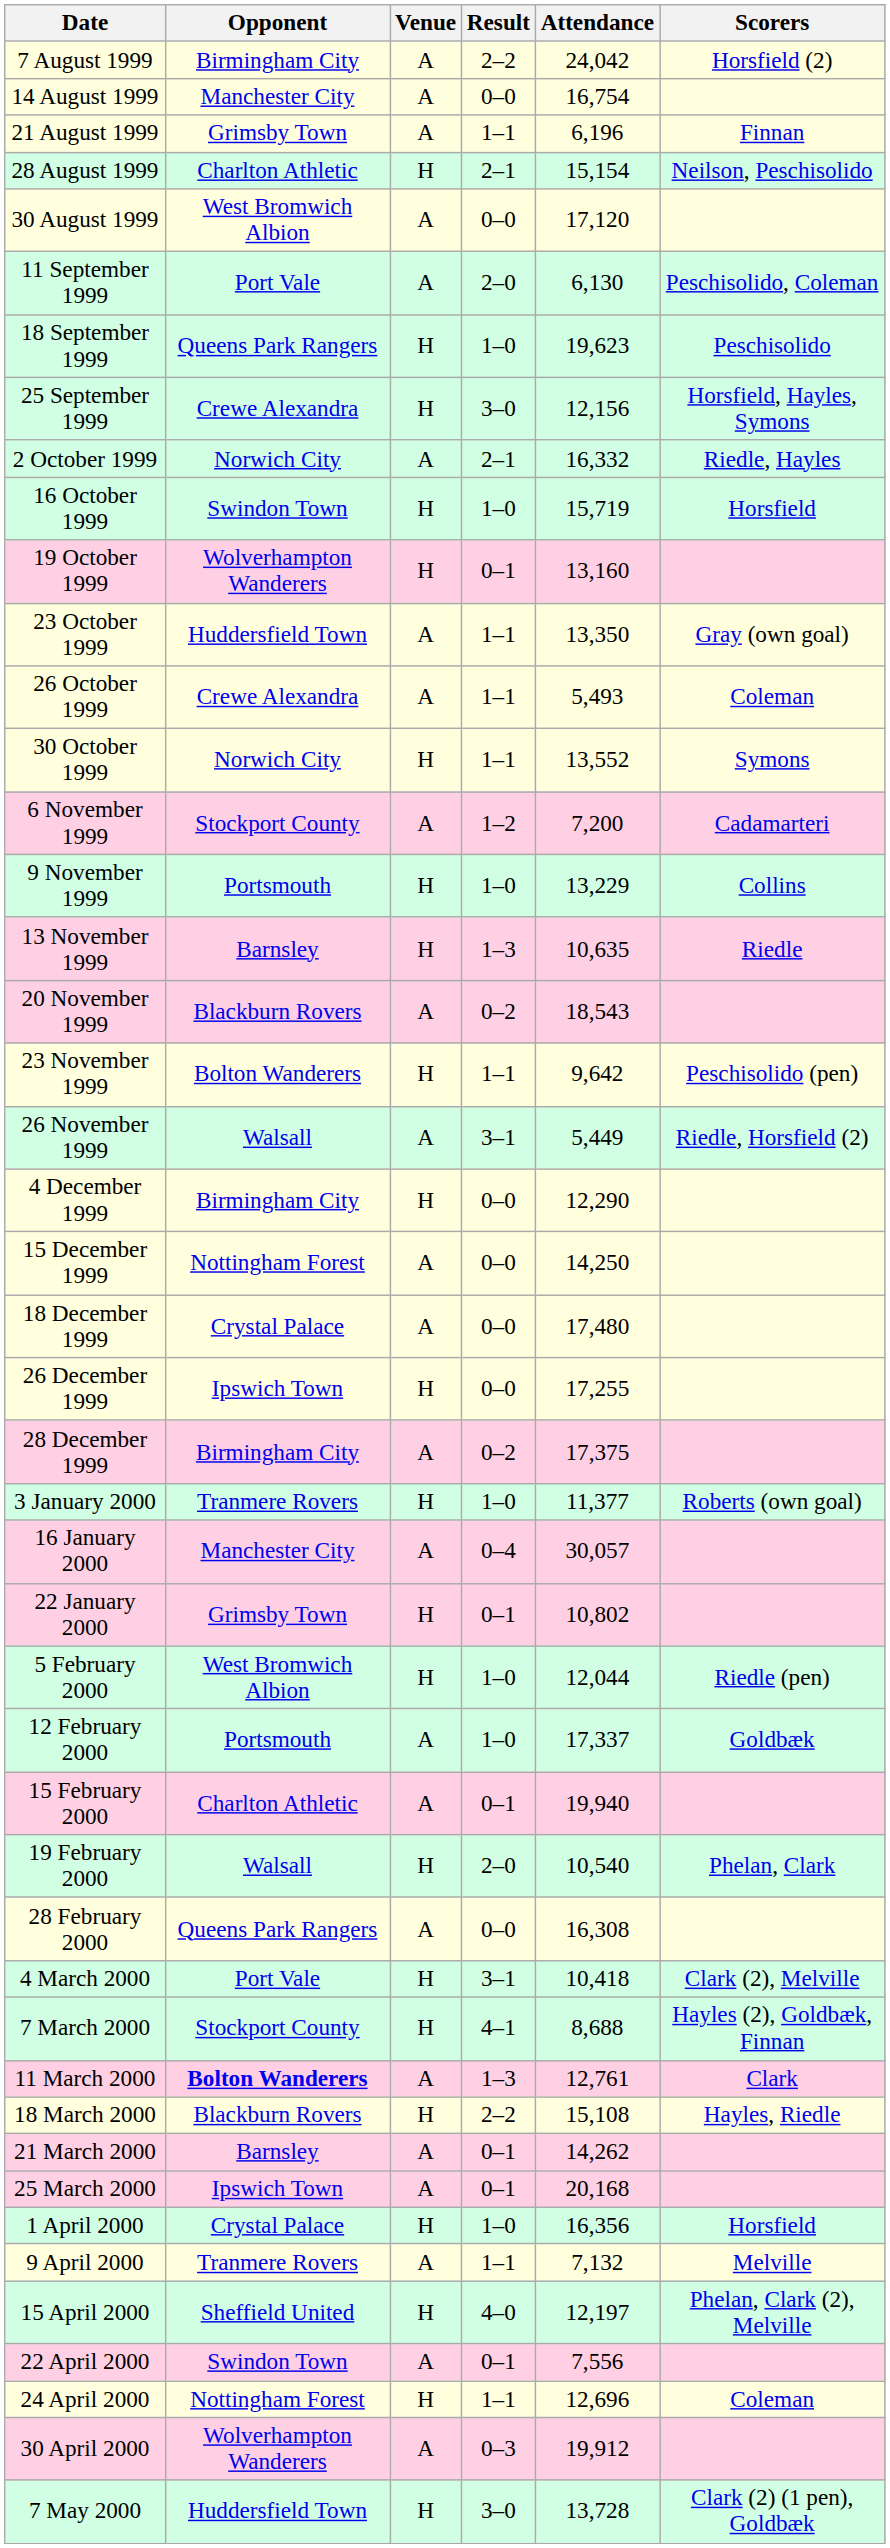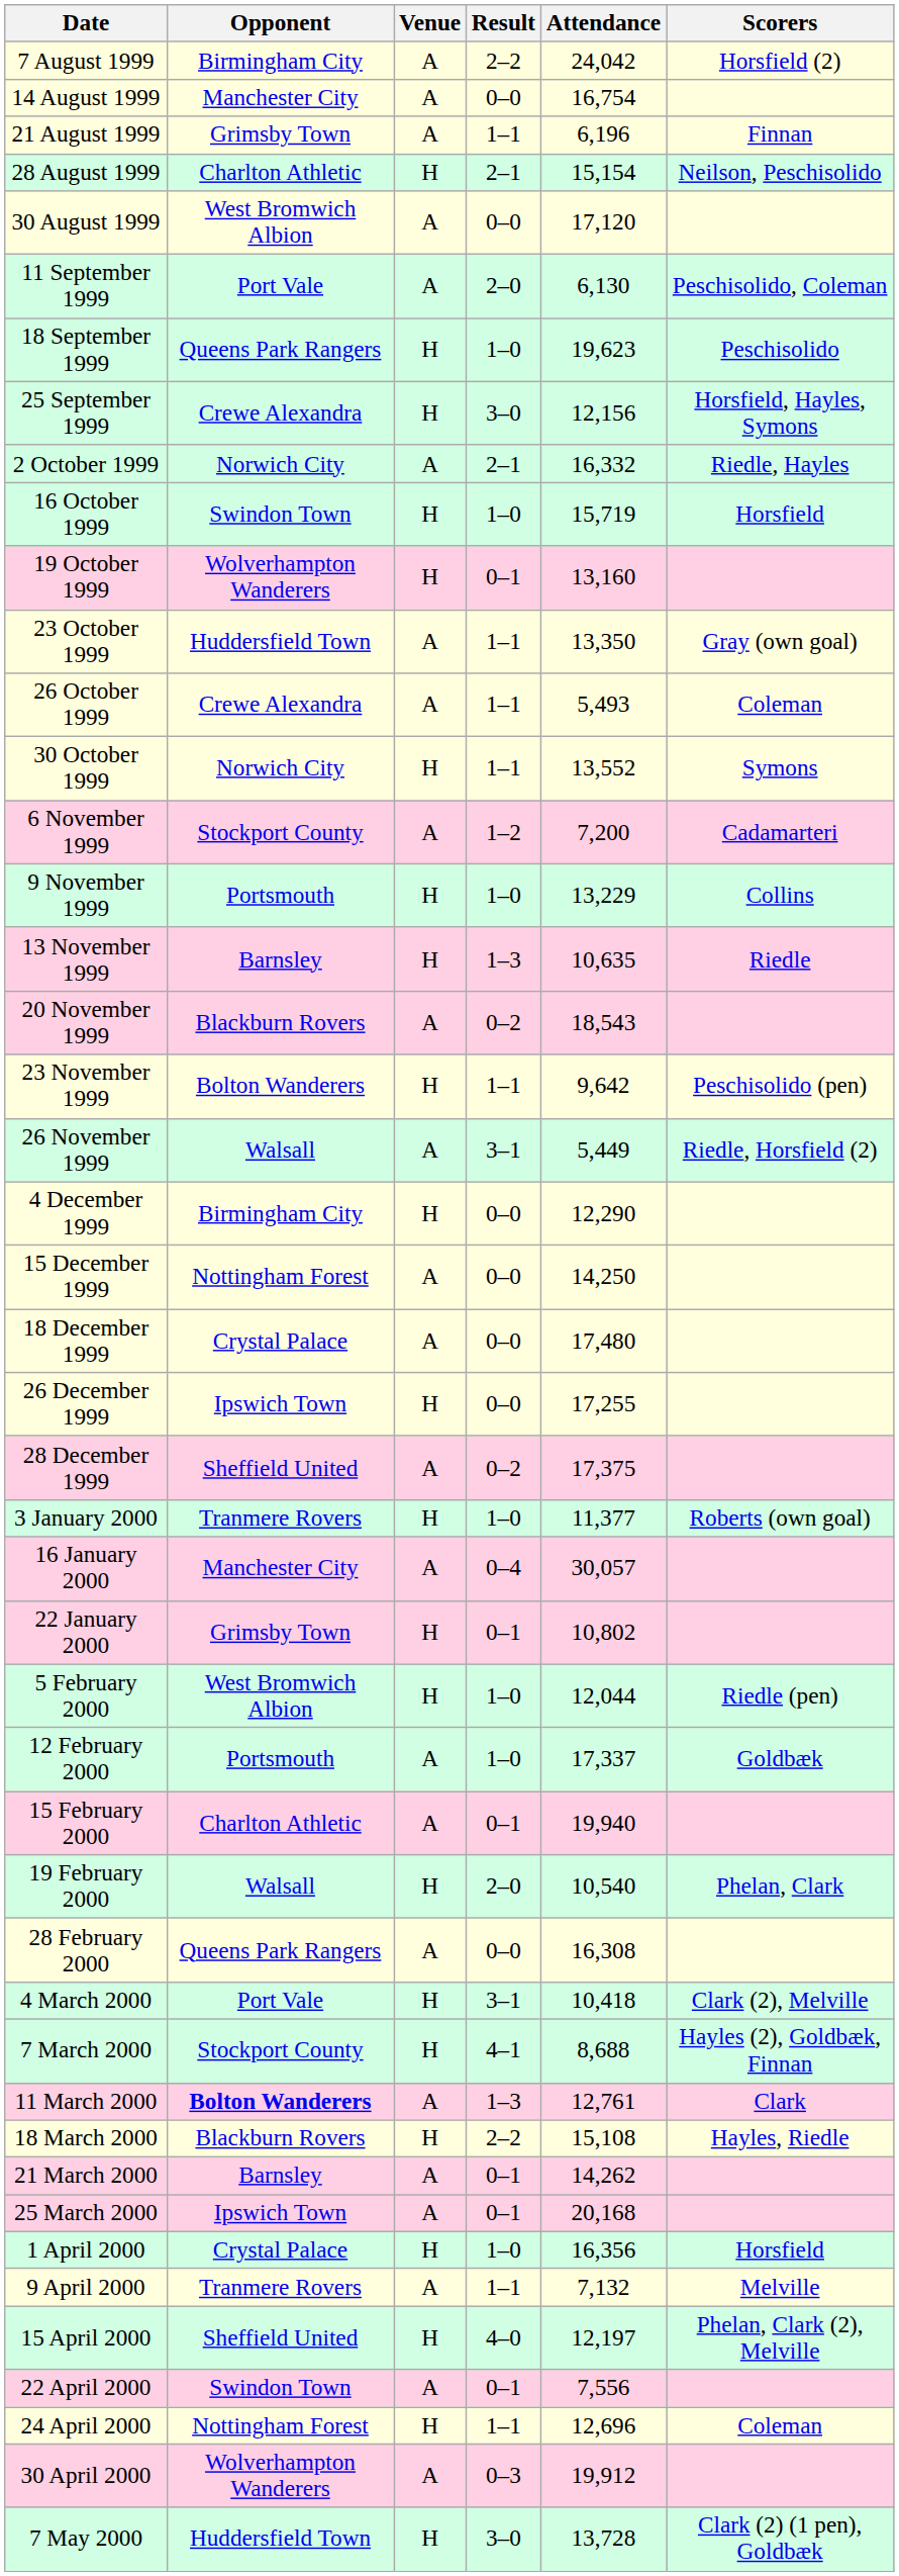 <table class="wikitable sortable" style="font-size:100%; text-align:center">
 <tr>
 <th>Date</th>
 <th>Opponent</th>
 <th>Venue</th>
 <th>Result</th>
 <th>Attendance</th>
 <th>Scorers</th>
 </tr>
 <tr style="background-color: #ffffdd;">
 <td>7 August 1999</td>
 <td><a href='#'>Birmingham City</a></td>
 <td>A</td>
 <td>2–2</td>
 <td>24,042</td>
 <td><a href='#'>Horsfield</a> (2)</td>
 </tr>
 <tr style="background-color: #ffffdd;">
 <td>14 August 1999</td>
 <td><a href='#'>Manchester City</a></td>
 <td>A</td>
 <td>0–0</td>
 <td>16,754</td>
 <td></td>
 </tr>
 <tr style="background-color: #ffffdd;">
 <td>21 August 1999</td>
 <td><a href='#'>Grimsby Town</a></td>
 <td>A</td>
 <td>1–1</td>
 <td>6,196</td>
 <td><a href='#'>Finnan</a></td>
 </tr>
 <tr style="background-color: #d0ffe3;">
 <td>28 August 1999</td>
 <td><a href='#'>Charlton Athletic</a></td>
 <td>H</td>
 <td>2–1</td>
 <td>15,154</td>
 <td><a href='#'>Neilson</a>, <a href='#'>Peschisolido</a></td>
 </tr>
 <tr style="background-color: #ffffdd;">
 <td>30 August 1999</td>
 <td><a href='#'>West Bromwich Albion</a></td>
 <td>A</td>
 <td>0–0</td>
 <td>17,120</td>
 <td></td>
 </tr>
 <tr style="background-color: #d0ffe3;">
 <td>11 September 1999</td>
 <td><a href='#'>Port Vale</a></td>
 <td>A</td>
 <td>2–0</td>
 <td>6,130</td>
 <td><a href='#'>Peschisolido</a>, <a href='#'>Coleman</a></td>
 </tr>
 <tr style="background-color: #d0ffe3;">
 <td>18 September 1999</td>
 <td><a href='#'>Queens Park Rangers</a></td>
 <td>H</td>
 <td>1–0</td>
 <td>19,623</td>
 <td><a href='#'>Peschisolido</a></td>
 </tr>
 <tr style="background-color: #d0ffe3;">
 <td>25 September 1999</td>
 <td><a href='#'>Crewe Alexandra</a></td>
 <td>H</td>
 <td>3–0</td>
 <td>12,156</td>
 <td><a href='#'>Horsfield</a>, <a href='#'>Hayles</a>, <a href='#'>Symons</a></td>
 </tr>
 <tr style="background-color: #d0ffe3;">
 <td>2 October 1999</td>
 <td><a href='#'>Norwich City</a></td>
 <td>A</td>
 <td>2–1</td>
 <td>16,332</td>
 <td><a href='#'>Riedle</a>, <a href='#'>Hayles</a></td>
 </tr>
 <tr style="background-color: #d0ffe3;">
 <td>16 October 1999</td>
 <td><a href='#'>Swindon Town</a></td>
 <td>H</td>
 <td>1–0</td>
 <td>15,719</td>
 <td><a href='#'>Horsfield</a></td>
 </tr>
 <tr style="background-color: #ffd0e3;">
 <td>19 October 1999</td>
 <td><a href='#'>Wolverhampton Wanderers</a></td>
 <td>H</td>
 <td>0–1</td>
 <td>13,160</td>
 <td></td>
 </tr>
 <tr style="background-color: #ffffdd;">
 <td>23 October 1999</td>
 <td><a href='#'>Huddersfield Town</a></td>
 <td>A</td>
 <td>1–1</td>
 <td>13,350</td>
 <td><a href='#'>Gray</a> (own goal)</td>
 </tr>
 <tr style="background-color: #ffffdd;">
 <td>26 October 1999</td>
 <td><a href='#'>Crewe Alexandra</a></td>
 <td>A</td>
 <td>1–1</td>
 <td>5,493</td>
 <td><a href='#'>Coleman</a></td>
 </tr>
 <tr style="background-color: #ffffdd;">
 <td>30 October 1999</td>
 <td><a href='#'>Norwich City</a></td>
 <td>H</td>
 <td>1–1</td>
 <td>13,552</td>
 <td><a href='#'>Symons</a></td>
 </tr>
 <tr style="background-color: #ffd0e3;">
 <td>6 November 1999</td>
 <td><a href='#'>Stockport County</a></td>
 <td>A</td>
 <td>1–2</td>
 <td>7,200</td>
 <td><a href='#'>Cadamarteri</a></td>
 </tr>
 <tr style="background-color: #d0ffe3;">
 <td>9 November 1999</td>
 <td><a href='#'>Portsmouth</a></td>
 <td>H</td>
 <td>1–0</td>
 <td>13,229</td>
 <td><a href='#'>Collins</a></td>
 </tr>
 <tr style="background-color: #ffd0e3;">
 <td>13 November 1999</td>
 <td><a href='#'>Barnsley</a></td>
 <td>H</td>
 <td>1–3</td>
 <td>10,635</td>
 <td><a href='#'>Riedle</a></td>
 </tr>
 <tr style="background-color: #ffd0e3;">
 <td>20 November 1999</td>
 <td><a href='#'>Blackburn Rovers</a></td>
 <td>A</td>
 <td>0–2</td>
 <td>18,543</td>
 <td></td>
 </tr>
 <tr style="background-color: #ffffdd;">
 <td>23 November 1999</td>
 <td><a href='#'>Bolton Wanderers</a></td>
 <td>H</td>
 <td>1–1</td>
 <td>9,642</td>
 <td><a href='#'>Peschisolido</a> (pen)</td>
 </tr>
 <tr style="background-color: #d0ffe3;">
 <td>26 November 1999</td>
 <td><a href='#'>Walsall</a></td>
 <td>A</td>
 <td>3–1</td>
 <td>5,449</td>
 <td><a href='#'>Riedle</a>, <a href='#'>Horsfield</a> (2)</td>
 </tr>
 <tr style="background-color: #ffffdd;">
 <td>4 December 1999</td>
 <td><a href='#'>Birmingham City</a></td>
 <td>H</td>
 <td>0–0</td>
 <td>12,290</td>
 <td></td>
 </tr>
 <tr style="background-color: #ffffdd;">
 <td>15 December 1999</td>
 <td><a href='#'>Nottingham Forest</a></td>
 <td>A</td>
 <td>0–0</td>
 <td>14,250</td>
 <td></td>
 </tr>
 <tr style="background-color: #ffffdd;">
 <td>18 December 1999</td>
 <td><a href='#'>Crystal Palace</a></td>
 <td>A</td>
 <td>0–0</td>
 <td>17,480</td>
 <td></td>
 </tr>
 <tr style="background-color: #ffffdd;">
 <td>26 December 1999</td>
 <td><a href='#'>Ipswich Town</a></td>
 <td>H</td>
 <td>0–0</td>
 <td>17,255</td>
 <td></td>
 </tr>
 <tr style="background-color: #ffd0e3;">
 <td>28 December 1999</td>
-<td><a href='#'>Birmingham City</a></td>
+<td><a href='#'>Sheffield United</a></td>
 <td>A</td>
 <td>0–2</td>
 <td>17,375</td>
 <td></td>
 </tr>
 <tr style="background-color: #d0ffe3;">
 <td>3 January 2000</td>
 <td><a href='#'>Tranmere Rovers</a></td>
 <td>H</td>
 <td>1–0</td>
 <td>11,377</td>
 <td><a href='#'>Roberts</a> (own goal)</td>
 </tr>
 <tr style="background-color: #ffd0e3;">
 <td>16 January 2000</td>
 <td><a href='#'>Manchester City</a></td>
 <td>A</td>
 <td>0–4</td>
 <td>30,057</td>
 <td></td>
 </tr>
 <tr style="background-color: #ffd0e3;">
 <td>22 January 2000</td>
 <td><a href='#'>Grimsby Town</a></td>
 <td>H</td>
 <td>0–1</td>
 <td>10,802</td>
 <td></td>
 </tr>
 <tr style="background-color: #d0ffe3;">
 <td>5 February 2000</td>
 <td><a href='#'>West Bromwich Albion</a></td>
 <td>H</td>
 <td>1–0</td>
 <td>12,044</td>
 <td><a href='#'>Riedle</a> (pen)</td>
 </tr>
 <tr style="background-color: #d0ffe3;">
 <td>12 February 2000</td>
 <td><a href='#'>Portsmouth</a></td>
 <td>A</td>
 <td>1–0</td>
 <td>17,337</td>
 <td><a href='#'>Goldbæk</a></td>
 </tr>
 <tr style="background-color: #ffd0e3;">
 <td>15 February 2000</td>
 <td><a href='#'>Charlton Athletic</a></td>
 <td>A</td>
 <td>0–1</td>
 <td>19,940</td>
 <td></td>
 </tr>
 <tr style="background-color: #d0ffe3;">
 <td>19 February 2000</td>
 <td><a href='#'>Walsall</a></td>
 <td>H</td>
 <td>2–0</td>
 <td>10,540</td>
 <td><a href='#'>Phelan</a>, <a href='#'>Clark</a></td>
 </tr>
 <tr style="background-color: #ffffdd;">
 <td>28 February 2000</td>
 <td><a href='#'>Queens Park Rangers</a></td>
 <td>A</td>
 <td>0–0</td>
 <td>16,308</td>
 <td></td>
 </tr>
 <tr style="background-color: #d0ffe3;">
 <td>4 March 2000</td>
 <td><a href='#'>Port Vale</a></td>
 <td>H</td>
 <td>3–1</td>
 <td>10,418</td>
 <td><a href='#'>Clark</a> (2), <a href='#'>Melville</a></td>
 </tr>
 <tr style="background-color: #d0ffe3;">
 <td>7 March 2000</td>
 <td><a href='#'>Stockport County</a></td>
 <td>H</td>
 <td>4–1</td>
 <td>8,688</td>
 <td><a href='#'>Hayles</a> (2), <a href='#'>Goldbæk</a>, <a href='#'>Finnan</a></td>
 </tr>
 <tr style="background-color: #ffd0e3;">
 <td>11 March 2000</td>
 <td><strong><a href='#'>Bolton Wanderers</a></strong></td>
 <td>A</td>
 <td>1–3</td>
 <td>12,761</td>
 <td><a href='#'>Clark</a></td>
 </tr>
 <tr style="background-color: #ffffdd;">
 <td>18 March 2000</td>
 <td><a href='#'>Blackburn Rovers</a></td>
 <td>H</td>
 <td>2–2</td>
 <td>15,108</td>
 <td><a href='#'>Hayles</a>, <a href='#'>Riedle</a></td>
 </tr>
 <tr style="background-color: #ffd0e3;">
 <td>21 March 2000</td>
 <td><a href='#'>Barnsley</a></td>
 <td>A</td>
 <td>0–1</td>
 <td>14,262</td>
 <td></td>
 </tr>
 <tr style="background-color: #ffd0e3;">
 <td>25 March 2000</td>
 <td><a href='#'>Ipswich Town</a></td>
 <td>A</td>
 <td>0–1</td>
 <td>20,168</td>
 <td></td>
 </tr>
 <tr style="background-color: #d0ffe3;">
 <td>1 April 2000</td>
 <td><a href='#'>Crystal Palace</a></td>
 <td>H</td>
 <td>1–0</td>
 <td>16,356</td>
 <td><a href='#'>Horsfield</a></td>
 </tr>
 <tr style="background-color: #ffffdd;">
 <td>9 April 2000</td>
 <td><a href='#'>Tranmere Rovers</a></td>
 <td>A</td>
 <td>1–1</td>
 <td>7,132</td>
 <td><a href='#'>Melville</a></td>
 </tr>
 <tr style="background-color: #d0ffe3;">
 <td>15 April 2000</td>
 <td><a href='#'>Sheffield United</a></td>
 <td>H</td>
 <td>4–0</td>
 <td>12,197</td>
 <td><a href='#'>Phelan</a>, <a href='#'>Clark</a> (2), <a href='#'>Melville</a></td>
 </tr>
 <tr style="background-color: #ffd0e3;">
 <td>22 April 2000</td>
 <td><a href='#'>Swindon Town</a></td>
 <td>A</td>
 <td>0–1</td>
 <td>7,556</td>
 <td></td>
 </tr>
 <tr style="background-color: #ffffdd;">
 <td>24 April 2000</td>
 <td><a href='#'>Nottingham Forest</a></td>
 <td>H</td>
 <td>1–1</td>
 <td>12,696</td>
 <td><a href='#'>Coleman</a></td>
 </tr>
 <tr style="background-color: #ffd0e3;">
 <td>30 April 2000</td>
 <td><a href='#'>Wolverhampton Wanderers</a></td>
 <td>A</td>
 <td>0–3</td>
 <td>19,912</td>
 <td></td>
 </tr>
 <tr style="background-color: #d0ffe3;">
 <td>7 May 2000</td>
 <td><a href='#'>Huddersfield Town</a></td>
 <td>H</td>
 <td>3–0</td>
 <td>13,728</td>
 <td><a href='#'>Clark</a> (2) (1 pen), <a href='#'>Goldbæk</a></td>
 </tr>
 </table>
